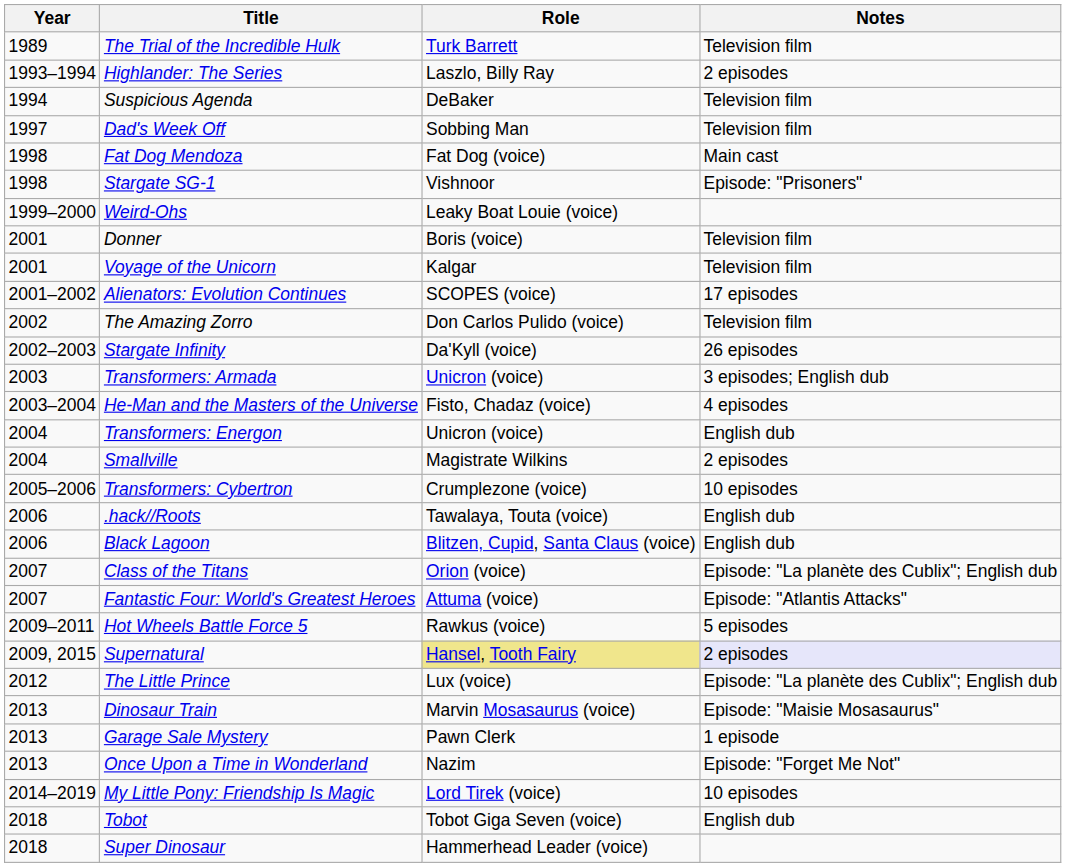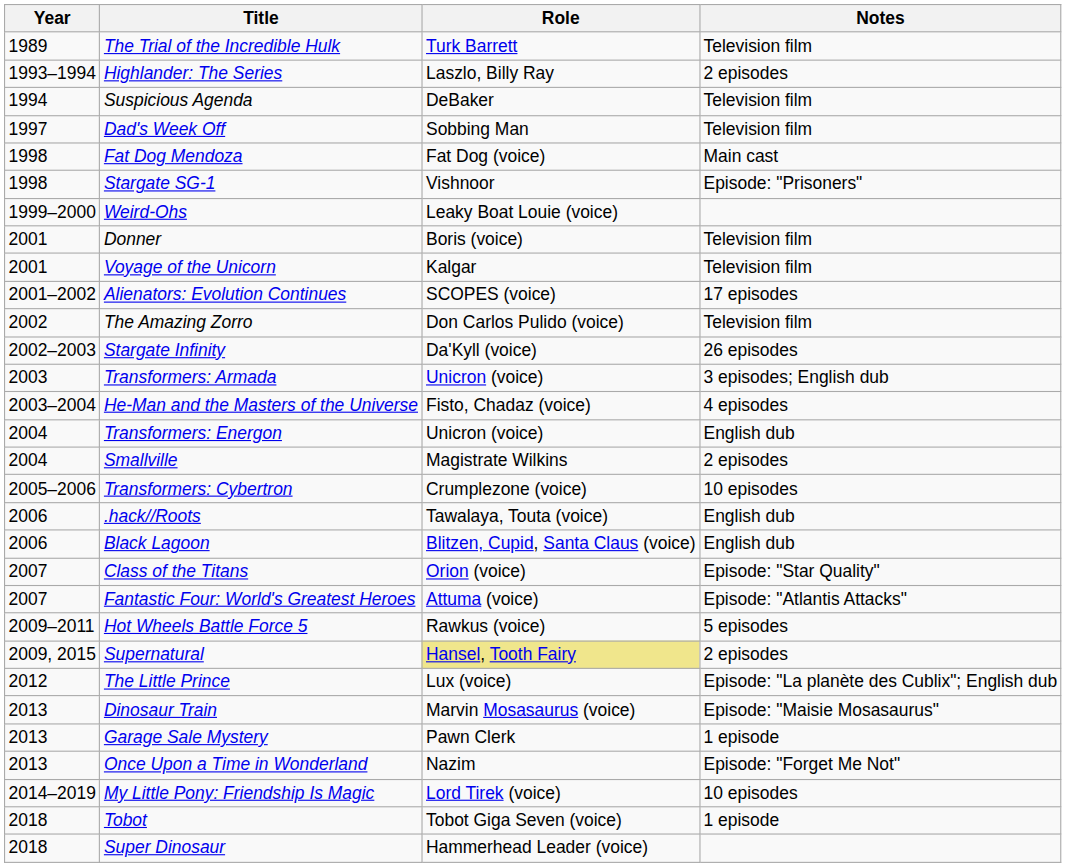 <table class="wikitable sortable">
 <tr>
 <th>Year</th>
 <th>Title</th>
 <th>Role</th>
 <th>Notes</th>
 </tr>
 <tr>
 <td>1989</td>
 <td data-sort-value="Trial of the Incredible Hulk, The"><em><a href='#'>The Trial of the Incredible Hulk</a></em></td>
 <td><a href='#'>Turk Barrett</a></td>
 <td>Television film</td>
 </tr>
 <tr>
 <td>1993–1994</td>
 <td><em><a href='#'>Highlander: The Series</a></em></td>
 <td>Laszlo, Billy Ray</td>
 <td>2 episodes</td>
 </tr>
 <tr>
 <td>1994</td>
 <td><em>Suspicious Agenda</em></td>
 <td>DeBaker</td>
 <td>Television film</td>
 </tr>
 <tr>
 <td>1997</td>
 <td><em><a href='#'>Dad's Week Off</a></em></td>
 <td>Sobbing Man</td>
 <td>Television film</td>
 </tr>
 <tr>
 <td>1998</td>
 <td><em><a href='#'>Fat Dog Mendoza</a></em></td>
 <td>Fat Dog (voice)</td>
 <td>Main cast</td>
 </tr>
 <tr>
 <td>1998</td>
 <td><em><a href='#'>Stargate SG-1</a></em></td>
 <td>Vishnoor</td>
 <td>Episode: "Prisoners"</td>
 </tr>
 <tr>
 <td>1999–2000</td>
 <td><em><a href='#'>Weird-Ohs</a></em></td>
 <td>Leaky Boat Louie (voice)</td>
 <td></td>
 </tr>
 <tr>
 <td>2001</td>
 <td><em>Donner</em></td>
 <td>Boris (voice)</td>
 <td>Television film</td>
 </tr>
 <tr>
 <td>2001</td>
 <td><em><a href='#'>Voyage of the Unicorn</a></em></td>
 <td>Kalgar</td>
 <td>Television film</td>
 </tr>
 <tr>
 <td>2001–2002</td>
 <td><em><a href='#'>Alienators: Evolution Continues</a></em></td>
 <td>SCOPES (voice)</td>
 <td>17 episodes</td>
 </tr>
 <tr>
 <td>2002</td>
 <td data-sort-value="Amazing Zorro, The"><em>The Amazing Zorro</em></td>
 <td>Don Carlos Pulido (voice)</td>
 <td>Television film</td>
 </tr>
 <tr>
 <td>2002–2003</td>
 <td><em><a href='#'>Stargate Infinity</a></em></td>
 <td>Da'Kyll (voice)</td>
 <td>26 episodes</td>
 </tr>
 <tr>
 <td>2003</td>
 <td><em><a href='#'>Transformers: Armada</a></em></td>
 <td><a href='#'>Unicron</a> (voice)</td>
 <td>3 episodes; English dub</td>
 </tr>
 <tr>
 <td>2003–2004</td>
 <td><em><a href='#'>He-Man and the Masters of the Universe</a></em></td>
 <td>Fisto, Chadaz (voice)</td>
 <td>4 episodes</td>
 </tr>
 <tr>
 <td>2004</td>
 <td><em><a href='#'>Transformers: Energon</a></em></td>
 <td>Unicron (voice)</td>
 <td>English dub</td>
 </tr>
 <tr>
 <td>2004</td>
 <td><em><a href='#'>Smallville</a></em></td>
 <td>Magistrate Wilkins</td>
 <td>2 episodes</td>
 </tr>
 <tr>
 <td>2005–2006</td>
 <td><em><a href='#'>Transformers: Cybertron</a></em></td>
 <td>Crumplezone (voice)</td>
 <td>10 episodes</td>
 </tr>
 <tr>
 <td>2006</td>
 <td data-sort-value="hack//Roots"><em><a href='#'>.hack//Roots</a></em></td>
 <td>Tawalaya, Touta (voice)</td>
 <td>English dub</td>
 </tr>
 <tr>
 <td>2006</td>
 <td><em><a href='#'>Black Lagoon</a></em></td>
 <td><a href='#'>Blitzen, Cupid</a>, <a href='#'>Santa Claus</a> (voice)</td>
 <td>English dub</td>
 </tr>
 <tr>
 <td>2007</td>
 <td><em><a href='#'>Class of the Titans</a></em></td>
 <td><a href='#'>Orion</a> (voice)</td>
-<td>Episode: "La planète des Cublix"; English dub</td>
+<td>Episode: "Star Quality"</td>
 </tr>
 <tr>
 <td>2007</td>
 <td><em><a href='#'>Fantastic Four: World's Greatest Heroes</a></em></td>
 <td><a href='#'>Attuma</a> (voice)</td>
 <td>Episode: "Atlantis Attacks"</td>
 </tr>
 <tr>
 <td>2009–2011</td>
 <td><em><a href='#'>Hot Wheels Battle Force 5</a></em></td>
 <td>Rawkus (voice)</td>
 <td>5 episodes</td>
 </tr>
 <tr>
 <td>2009, 2015</td>
 <td><em><a href='#'>Supernatural</a></em></td>
 <td style="background: khaki;"><a href='#'>Hansel</a>, <a href='#'>Tooth Fairy</a></td>
-<td style="background: lavender;">2 episodes</td>
+<td>2 episodes</td>
 </tr>
 <tr>
 <td>2012</td>
 <td data-sort-value="Little Prince, The"><em><a href='#'>The Little Prince</a></em></td>
 <td>Lux (voice)</td>
 <td>Episode: "La planète des Cublix"; English dub</td>
 </tr>
 <tr>
 <td>2013</td>
 <td><em><a href='#'>Dinosaur Train</a></em></td>
 <td>Marvin <a href='#'>Mosasaurus</a> (voice)</td>
 <td>Episode: "Maisie Mosasaurus"</td>
 </tr>
 <tr>
 <td>2013</td>
 <td><em><a href='#'>Garage Sale Mystery</a></em></td>
 <td>Pawn Clerk</td>
 <td>1 episode</td>
 </tr>
 <tr>
 <td>2013</td>
 <td><em><a href='#'>Once Upon a Time in Wonderland</a></em></td>
 <td>Nazim</td>
 <td>Episode: "Forget Me Not"</td>
 </tr>
 <tr>
 <td>2014–2019</td>
 <td><em><a href='#'>My Little Pony: Friendship Is Magic</a></em></td>
 <td><a href='#'>Lord Tirek</a> (voice)</td>
 <td>10 episodes</td>
 </tr>
 <tr>
 <td>2018</td>
 <td><em><a href='#'>Tobot</a></em></td>
 <td>Tobot Giga Seven (voice)</td>
-<td>English dub</td>
+<td>1 episode</td>
 </tr>
 <tr>
 <td>2018</td>
 <td><em><a href='#'>Super Dinosaur</a></em></td>
 <td>Hammerhead Leader (voice)</td>
 <td></td>
 </tr>
 </table>
